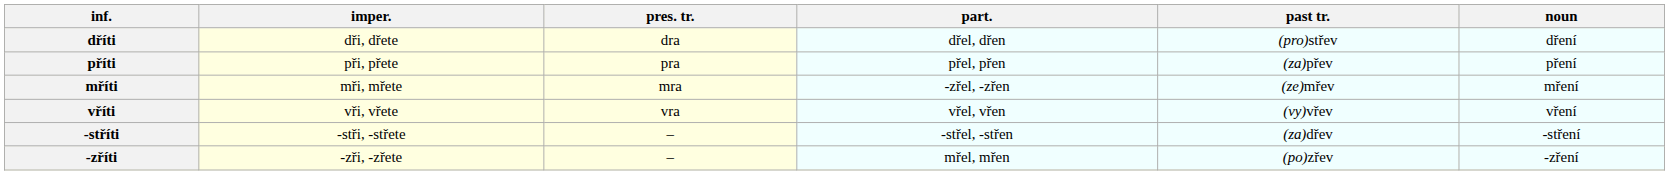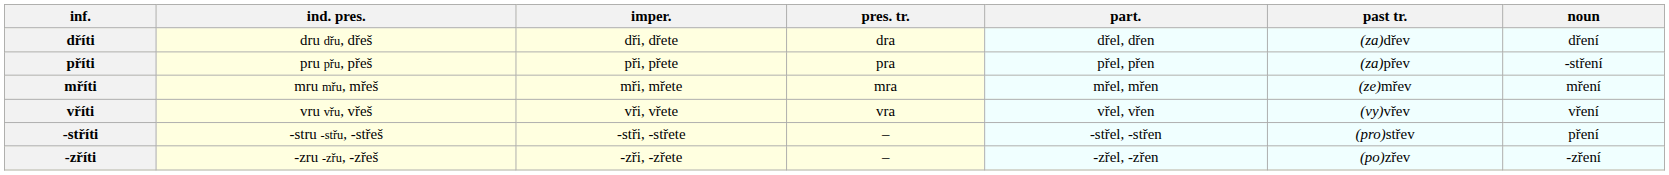 <table class="wikitable" border="1" width=90% style="text-align:center; background:lightyellow">
 <tr>
 <th>inf.</th>
+<th>ind. pres.</th>
 <th>imper.</th>
 <th>pres. tr.</th>
 <th>part.</th>
 <th>past tr.</th>
 <th>noun</th>
 </tr>
 <tr>
 <th>dříti</th>
+<td>dru <small>dřu</small>, dřeš</td>
 <td>dři, dřete</td>
 <td>dra</td>
 <td style="background:azure">dřel, dřen</td>
-<td style="background:azure"><em>(pro)</em>střev</td>
+<td style="background:azure"><em>(za)</em>dřev</td>
 <td style="background:azure">dření</td>
 </tr>
 <tr>
 <th>příti</th>
+<td>pru <small>přu</small>, přeš</td>
 <td>při, přete</td>
 <td>pra</td>
 <td style="background:azure">přel, přen</td>
 <td style="background:azure"><em>(za)</em>přev</td>
-<td style="background:azure">pření</td>
+<td style="background:azure">-stření</td>
 </tr>
 <tr>
 <th>mříti</th>
+<td>mru <small>mřu</small>, mřeš</td>
 <td>mři, mřete</td>
 <td>mra</td>
-<td style="background:azure">-zřel, -zřen</td>
+<td style="background:azure">mřel, mřen</td>
 <td style="background:azure"><em>(ze)</em>mřev</td>
 <td style="background:azure">mření</td>
 </tr>
 <tr>
 <th>vříti</th>
+<td>vru <small>vřu</small>, vřeš</td>
 <td>vři, vřete</td>
 <td>vra</td>
 <td style="background:azure">vřel, vřen</td>
 <td style="background:azure"><em>(vy)</em>vřev</td>
 <td style="background:azure">vření</td>
 </tr>
 <tr>
 <th>-stříti</th>
+<td>-stru <small>-střu</small>, -střeš</td>
 <td>-stři, -střete</td>
 <td>–</td>
 <td style="background:azure">-střel, -střen</td>
-<td style="background:azure"><em>(za)</em>dřev</td>
-<td style="background:azure">-stření</td>
+<td style="background:azure"><em>(pro)</em>střev</td>
+<td style="background:azure">pření</td>
 </tr>
 <tr>
 <th>-zříti</th>
+<td>-zru <small>-zřu</small>, -zřeš</td>
 <td>-zři, -zřete</td>
 <td>–</td>
-<td style="background:azure">mřel, mřen</td>
+<td style="background:azure">-zřel, -zřen</td>
 <td style="background:azure"><em>(po)</em>zřev</td>
 <td style="background:azure">-zření</td>
 </tr>
 </table>
